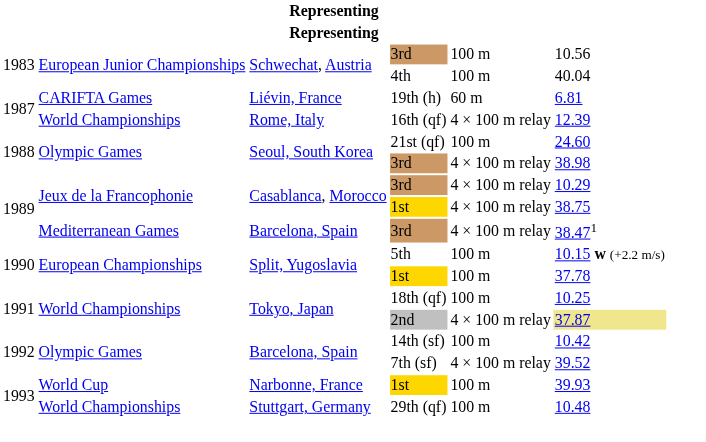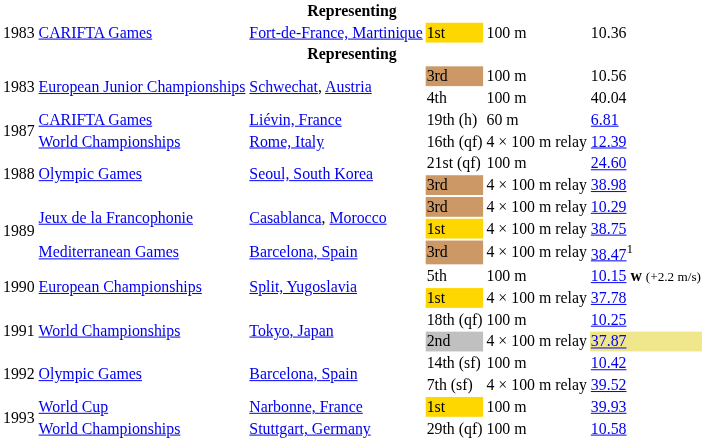 <table>
 <tr>
 <th colspan="6">Representing </th>
+</tr>
+<tr>
+<td>1983</td>
+<td><a href='#'>CARIFTA Games</a></td>
+<td><a href='#'>Fort-de-France, Martinique</a></td>
+<td bgcolor=gold>1st</td>
+<td>100 m</td>
+<td>10.36</td>
 </tr>
 <tr>
 <th colspan="6">Representing </th>
 </tr>
 <tr>
 <td rowspan=2>1983</td>
 <td rowspan=2><a href='#'>European Junior Championships</a></td>
 <td rowspan=2><a href='#'>Schwechat</a>, <a href='#'>Austria</a></td>
 <td bgcolor=cc9966>3rd</td>
 <td>100 m</td>
 <td>10.56</td>
 </tr>
 <tr>
 <td>4th</td>
 <td>100 m</td>
 <td>40.04</td>
 </tr>
 <tr>
 <td rowspan=2>1987</td>
 <td><a href='#'>CARIFTA Games</a></td>
 <td><a href='#'>Liévin, France</a></td>
 <td>19th (h)</td>
 <td>60 m</td>
 <td><a href='#'>6.81</a></td>
 </tr>
 <tr>
 <td><a href='#'>World Championships</a></td>
 <td><a href='#'>Rome, Italy</a></td>
 <td>16th (qf)</td>
 <td>4 × 100 m relay</td>
 <td><a href='#'>12.39</a></td>
 </tr>
 <tr>
 <td rowspan=2>1988</td>
 <td rowspan=2><a href='#'>Olympic Games</a></td>
 <td rowspan=2><a href='#'>Seoul, South Korea</a></td>
 <td>21st (qf)</td>
 <td>100 m</td>
 <td><a href='#'>24.60</a></td>
 </tr>
 <tr>
 <td bgcolor=cc9966>3rd</td>
 <td>4 × 100 m relay</td>
 <td><a href='#'>38.98</a></td>
 </tr>
 <tr>
 <td rowspan=3>1989</td>
 <td rowspan=2><a href='#'>Jeux de la Francophonie</a></td>
 <td rowspan=2><a href='#'>Casablanca</a>, <a href='#'>Morocco</a></td>
 <td bgcolor=cc9966>3rd</td>
 <td>4 × 100 m relay</td>
 <td><a href='#'>10.29</a></td>
 </tr>
 <tr>
 <td bgcolor=gold>1st</td>
 <td>4 × 100 m relay</td>
 <td><a href='#'>38.75</a></td>
 </tr>
 <tr>
 <td><a href='#'>Mediterranean Games</a></td>
 <td><a href='#'>Barcelona, Spain</a></td>
 <td bgcolor=cc9966>3rd</td>
 <td>4 × 100 m relay</td>
 <td><a href='#'>38.47</a><sup>1</sup></td>
 </tr>
 <tr>
 <td rowspan=2>1990</td>
 <td rowspan=2><a href='#'>European Championships</a></td>
 <td rowspan=2><a href='#'>Split, Yugoslavia</a></td>
 <td>5th</td>
 <td>100 m</td>
 <td><a href='#'>10.15</a> <strong>w</strong> <small>(+2.2 m/s)</small></td>
 </tr>
 <tr>
 <td bgcolor=gold>1st</td>
-<td>100 m</td>
+<td>4 × 100 m relay</td>
 <td><a href='#'>37.78</a></td>
 </tr>
 <tr>
 <td rowspan=2>1991</td>
 <td rowspan=2><a href='#'>World Championships</a></td>
 <td rowspan=2><a href='#'>Tokyo, Japan</a></td>
 <td>18th (qf)</td>
 <td>100 m</td>
 <td><a href='#'>10.25</a></td>
 </tr>
 <tr>
 <td bgcolor=silver>2nd</td>
 <td>4 × 100 m relay</td>
 <td style="background: khaki;"><a href='#'>37.87</a></td>
 </tr>
 <tr>
 <td rowspan=2>1992</td>
 <td rowspan=2><a href='#'>Olympic Games</a></td>
 <td rowspan=2><a href='#'>Barcelona, Spain</a></td>
 <td>14th (sf)</td>
 <td>100 m</td>
 <td><a href='#'>10.42</a></td>
 </tr>
 <tr>
 <td>7th (sf)</td>
 <td>4 × 100 m relay</td>
 <td><a href='#'>39.52</a></td>
 </tr>
 <tr>
 <td rowspan=2>1993</td>
 <td><a href='#'>World Cup</a></td>
 <td><a href='#'>Narbonne, France</a></td>
 <td bgcolor=gold>1st</td>
 <td>100 m</td>
 <td><a href='#'>39.93</a></td>
 </tr>
 <tr>
 <td><a href='#'>World Championships</a></td>
 <td><a href='#'>Stuttgart, Germany</a></td>
 <td>29th (qf)</td>
 <td>100 m</td>
-<td><a href='#'>10.48</a></td>
+<td><a href='#'>10.58</a></td>
 </tr>
 </table>
